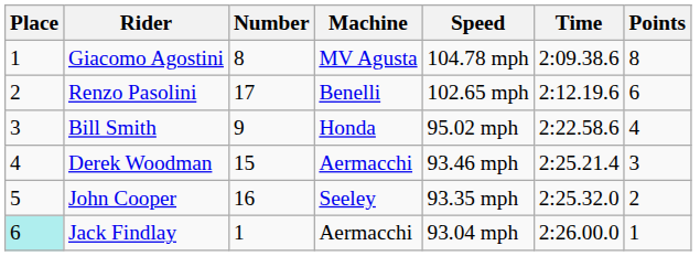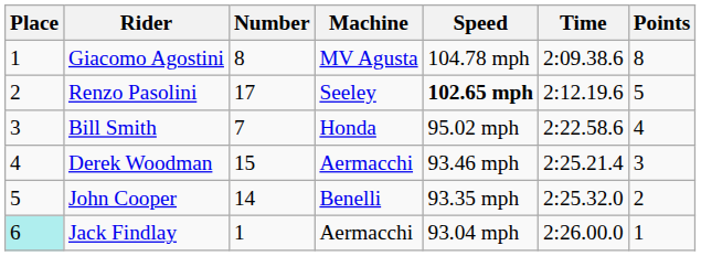 <table class="wikitable" style="font-size: 95%;">
 <tr>
 <th>Place</th>
 <th>Rider</th>
 <th>Number</th>
 <th>Machine</th>
 <th>Speed</th>
 <th>Time</th>
 <th>Points</th>
 </tr>
 <tr>
 <td>1</td>
 <td> <a href='#'>Giacomo Agostini</a></td>
 <td>8</td>
 <td><a href='#'>MV Agusta</a></td>
 <td>104.78 mph</td>
 <td>2:09.38.6</td>
 <td>8</td>
 </tr>
 <tr>
 <td>2</td>
 <td> <a href='#'>Renzo Pasolini</a></td>
 <td>17</td>
-<td><a href='#'>Benelli</a></td>
-<td>102.65 mph</td>
+<td><a href='#'>Seeley</a></td>
+<td><strong>102.65 mph</strong></td>
 <td>2:12.19.6</td>
-<td>6</td>
+<td>5</td>
 </tr>
 <tr>
 <td>3</td>
 <td> <a href='#'>Bill Smith</a></td>
-<td>9</td>
+<td>7</td>
 <td><a href='#'>Honda</a></td>
 <td>95.02 mph</td>
 <td>2:22.58.6</td>
 <td>4</td>
 </tr>
 <tr>
 <td>4</td>
 <td> <a href='#'>Derek Woodman</a></td>
 <td>15</td>
 <td><a href='#'>Aermacchi</a></td>
 <td>93.46 mph</td>
 <td>2:25.21.4</td>
 <td>3</td>
 </tr>
 <tr>
 <td>5</td>
 <td> <a href='#'>John Cooper</a></td>
-<td>16</td>
-<td><a href='#'>Seeley</a></td>
+<td>14</td>
+<td><a href='#'>Benelli</a></td>
 <td>93.35 mph</td>
 <td>2:25.32.0</td>
 <td>2</td>
 </tr>
 <tr>
 <td style="background: paleturquoise;">6</td>
 <td> <a href='#'>Jack Findlay</a></td>
 <td>1</td>
 <td>Aermacchi</td>
 <td>93.04 mph</td>
 <td>2:26.00.0</td>
 <td>1</td>
 </tr>
 </table>
